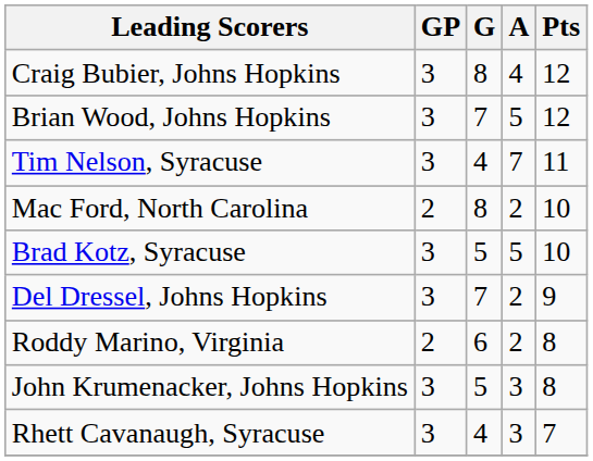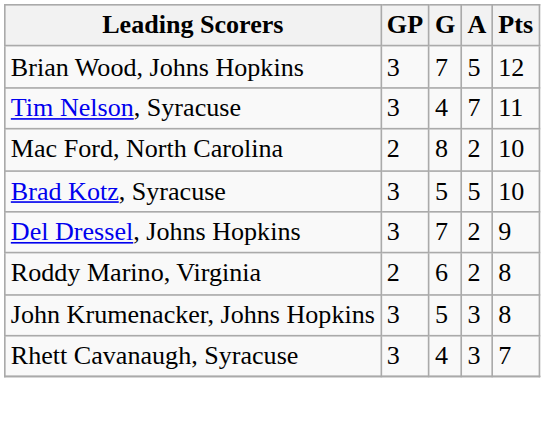 <table class="wikitable">
 <tr>
 <th>Leading Scorers</th>
 <th>GP</th>
 <th>G</th>
 <th>A</th>
 <th>Pts</th>
-</tr>
-<tr>
-<td>Craig Bubier, Johns Hopkins</td>
-<td>3</td>
-<td>8</td>
-<td>4</td>
-<td>12</td>
 </tr>
 <tr>
 <td>Brian Wood, Johns Hopkins</td>
 <td>3</td>
 <td>7</td>
 <td>5</td>
 <td>12</td>
 </tr>
 <tr>
 <td><a href='#'>Tim Nelson</a>, Syracuse</td>
 <td>3</td>
 <td>4</td>
 <td>7</td>
 <td>11</td>
 </tr>
 <tr>
 <td>Mac Ford, North Carolina</td>
 <td>2</td>
 <td>8</td>
 <td>2</td>
 <td>10</td>
 </tr>
 <tr>
 <td><a href='#'>Brad Kotz</a>, Syracuse</td>
 <td>3</td>
 <td>5</td>
 <td>5</td>
 <td>10</td>
 </tr>
 <tr>
 <td><a href='#'>Del Dressel</a>, Johns Hopkins</td>
 <td>3</td>
 <td>7</td>
 <td>2</td>
 <td>9</td>
 </tr>
 <tr>
 <td>Roddy Marino, Virginia</td>
 <td>2</td>
 <td>6</td>
 <td>2</td>
 <td>8</td>
 </tr>
 <tr>
 <td>John Krumenacker, Johns Hopkins</td>
 <td>3</td>
 <td>5</td>
 <td>3</td>
 <td>8</td>
 </tr>
 <tr>
 <td>Rhett Cavanaugh, Syracuse</td>
 <td>3</td>
 <td>4</td>
 <td>3</td>
 <td>7</td>
 </tr>
 <tr>
 </tr>
 </table>
